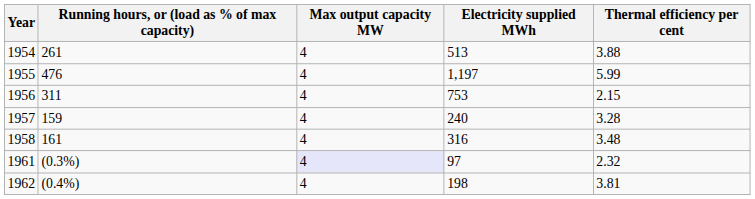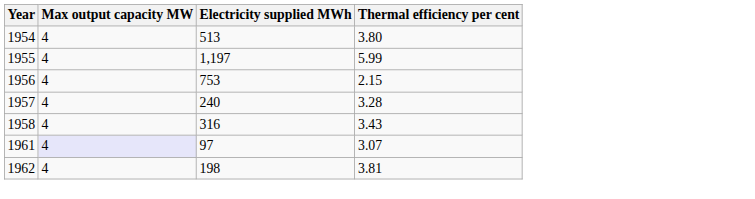 <table class="wikitable">
 <tr>
 <th>Year</th>
-<th>Running hours, or (load as % of max capacity)</th>
 <th>Max output capacity MW</th>
 <th>Electricity supplied MWh</th>
 <th>Thermal efficiency per cent</th>
 </tr>
 <tr>
 <td>1954</td>
-<td>261</td>
 <td>4</td>
 <td>513</td>
-<td>3.88</td>
+<td>3.80</td>
 </tr>
 <tr>
 <td>1955</td>
-<td>476</td>
 <td>4</td>
 <td>1,197</td>
 <td>5.99</td>
 </tr>
 <tr>
 <td>1956</td>
-<td>311</td>
 <td>4</td>
 <td>753</td>
 <td>2.15</td>
 </tr>
 <tr>
 <td>1957</td>
-<td>159</td>
 <td>4</td>
 <td>240</td>
 <td>3.28</td>
 </tr>
 <tr>
 <td>1958</td>
-<td>161</td>
 <td>4</td>
 <td>316</td>
-<td>3.48</td>
+<td>3.43</td>
 </tr>
 <tr>
 <td>1961</td>
-<td>(0.3%)</td>
 <td style="background: lavender;">4</td>
 <td>97</td>
-<td>2.32</td>
+<td>3.07</td>
 </tr>
 <tr>
 <td>1962</td>
-<td>(0.4%)</td>
 <td>4</td>
 <td>198</td>
 <td>3.81</td>
 </tr>
 </table>
